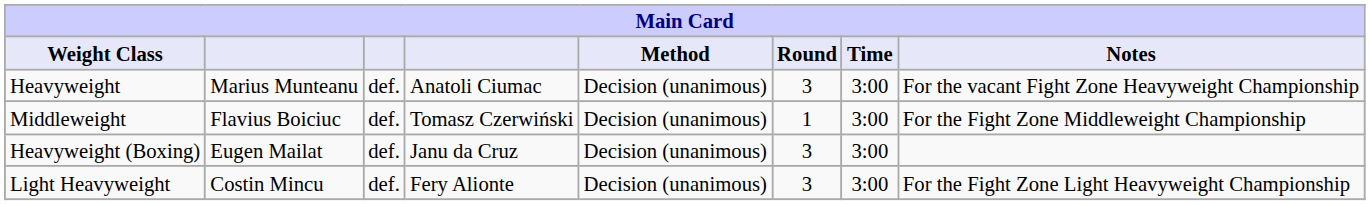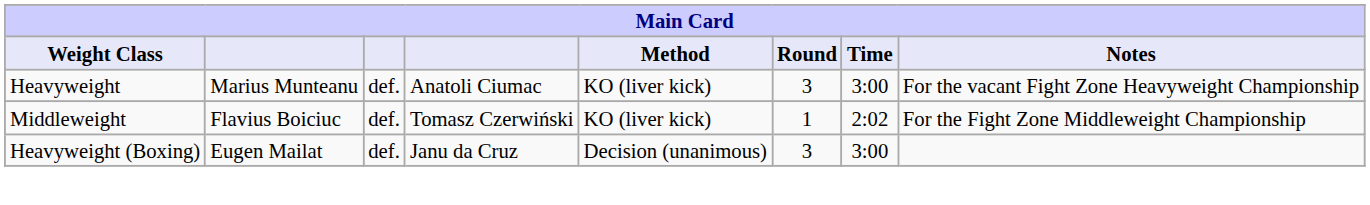 <table class="wikitable" style="font-size: 70%;">
 <tr>
 <th colspan="8" style="background-color: #ccf; color: #000080; text-align: center;"><strong>Main Card</strong></th>
 </tr>
 <tr>
 <th colspan="1" style="background-color: #E6E8FA; color: #000000; text-align: center;">Weight Class</th>
 <th colspan="1" style="background-color: #E6E8FA; color: #000000; text-align: center;"></th>
 <th colspan="1" style="background-color: #E6E8FA; color: #000000; text-align: center;"></th>
 <th colspan="1" style="background-color: #E6E8FA; color: #000000; text-align: center;"></th>
 <th colspan="1" style="background-color: #E6E8FA; color: #000000; text-align: center;">Method</th>
 <th colspan="1" style="background-color: #E6E8FA; color: #000000; text-align: center;">Round</th>
 <th colspan="1" style="background-color: #E6E8FA; color: #000000; text-align: center;">Time</th>
 <th colspan="1" style="background-color: #E6E8FA; color: #000000; text-align: center;">Notes</th>
 </tr>
 <tr>
 <td>Heavyweight</td>
 <td> Marius Munteanu</td>
 <td align=center>def.</td>
 <td> Anatoli Ciumac</td>
-<td>Decision (unanimous)</td>
+<td>KO (liver kick)</td>
 <td align=center>3</td>
 <td align=center>3:00</td>
 <td>For the vacant Fight Zone Heavyweight Championship</td>
 </tr>
 <tr>
 <td>Middleweight</td>
 <td> Flavius Boiciuc</td>
 <td align=center>def.</td>
 <td> Tomasz Czerwiński</td>
-<td>Decision (unanimous)</td>
+<td>KO (liver kick)</td>
 <td align=center>1</td>
-<td align=center>3:00</td>
+<td align=center>2:02</td>
 <td>For the Fight Zone Middleweight Championship</td>
 </tr>
 <tr>
 <td>Heavyweight (Boxing)</td>
 <td> Eugen Mailat</td>
 <td align=center>def.</td>
 <td> Janu da Cruz</td>
 <td>Decision (unanimous)</td>
 <td align=center>3</td>
 <td align=center>3:00</td>
 <td></td>
 </tr>
-<tr>
-<td>Light Heavyweight</td>
-<td> Costin Mincu</td>
-<td align=center>def.</td>
-<td> Fery Alionte</td>
-<td>Decision (unanimous)</td>
-<td align=center>3</td>
-<td align=center>3:00</td>
-<td>For the Fight Zone Light Heavyweight Championship</td>
-</tr>
 </table>
